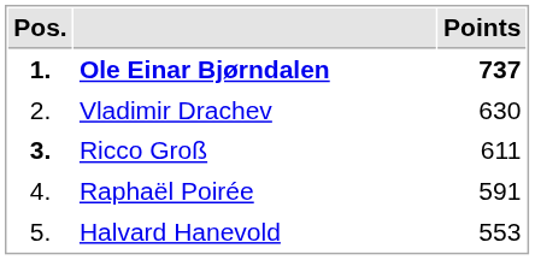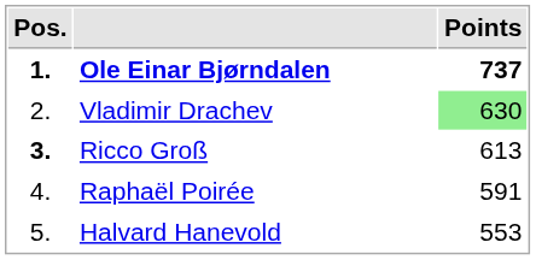 <table cellspacing="1" cellpadding="3" style="border:1px solid #AAAAAA;font-size:90%">
 <tr bgcolor="#E4E4E4">
 <th style="border-bottom:1px solid #AAAAAA" width=10>Pos.</th>
 <th style="border-bottom:1px solid #AAAAAA" width=200></th>
 <th style="border-bottom:1px solid #AAAAAA" width=20>Points</th>
 </tr>
 <tr>
 <td align="center"><strong>1.</strong></td>
 <td> <strong><a href='#'>Ole Einar Bjørndalen</a></strong></td>
 <td align="right"><strong>737</strong></td>
 </tr>
 <tr>
 <td align="center">2.</td>
 <td> <a href='#'>Vladimir Drachev</a></td>
-<td align="right">630</td>
+<td align="right" style="background: lightgreen;">630</td>
 </tr>
 <tr>
 <td align="center"><strong>3.</strong></td>
 <td> <a href='#'>Ricco Groß</a></td>
-<td align="right">611</td>
+<td align="right">613</td>
 </tr>
 <tr>
 <td align="center">4.</td>
 <td> <a href='#'>Raphaël Poirée</a></td>
 <td align="right">591</td>
 </tr>
 <tr>
 <td align="center">5.</td>
 <td> <a href='#'>Halvard Hanevold</a></td>
 <td align="right">553</td>
 </tr>
 </table>
